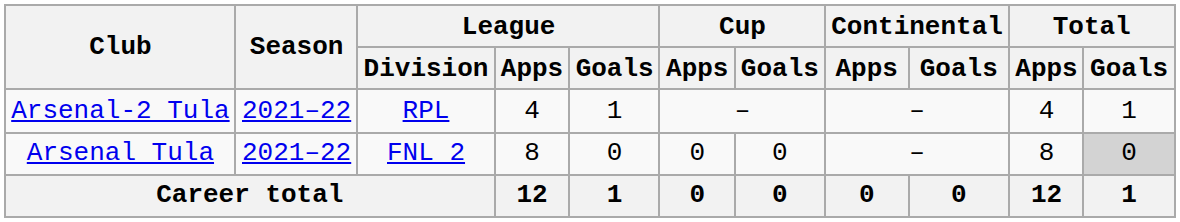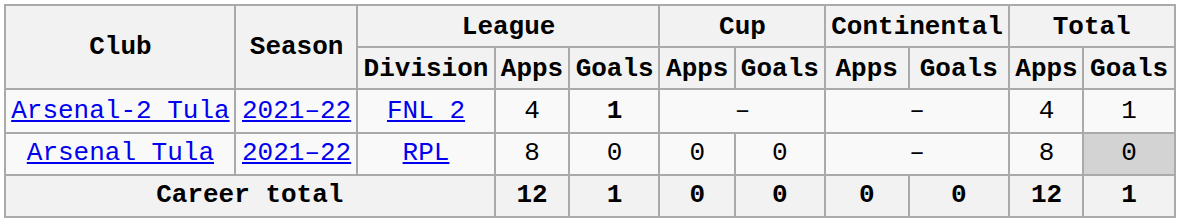 <table class="wikitable" style="text-align: center;">
 <tr>
 <th rowspan=2>Club</th>
 <th rowspan=2>Season</th>
 <th colspan=3>League</th>
 <th colspan=2>Cup</th>
 <th colspan=2>Continental</th>
 <th colspan=2>Total</th>
 </tr>
 <tr>
 <th>Division</th>
 <th>Apps</th>
 <th>Goals</th>
 <th>Apps</th>
 <th>Goals</th>
 <th>Apps</th>
 <th>Goals</th>
 <th>Apps</th>
 <th>Goals</th>
 </tr>
 <tr>
 <td><a href='#'>Arsenal-2 Tula</a></td>
 <td><a href='#'>2021–22</a></td>
-<td><a href='#'>RPL</a></td>
+<td><a href='#'>FNL 2</a></td>
 <td>4</td>
-<td>1</td>
+<td><strong>1</strong></td>
 <td colspan=2>–</td>
 <td colspan=2>–</td>
 <td>4</td>
 <td>1</td>
 </tr>
 <tr>
 <td><a href='#'>Arsenal Tula</a></td>
 <td><a href='#'>2021–22</a></td>
-<td><a href='#'>FNL 2</a></td>
+<td><a href='#'>RPL</a></td>
 <td>8</td>
 <td>0</td>
 <td>0</td>
 <td>0</td>
 <td colspan=2>–</td>
 <td>8</td>
 <td style="background: lightgrey;">0</td>
 </tr>
 <tr>
 <th colspan=3>Career total</th>
 <th>12</th>
 <th>1</th>
 <th>0</th>
 <th>0</th>
 <th>0</th>
 <th>0</th>
 <th>12</th>
 <th>1</th>
 </tr>
 </table>
